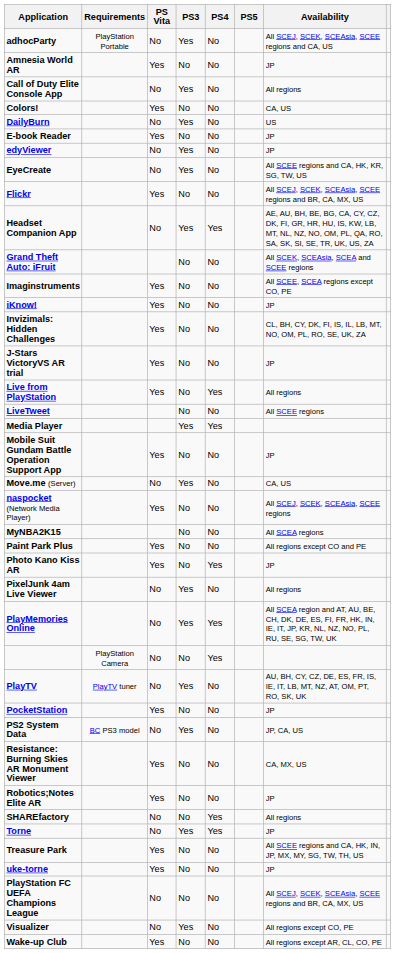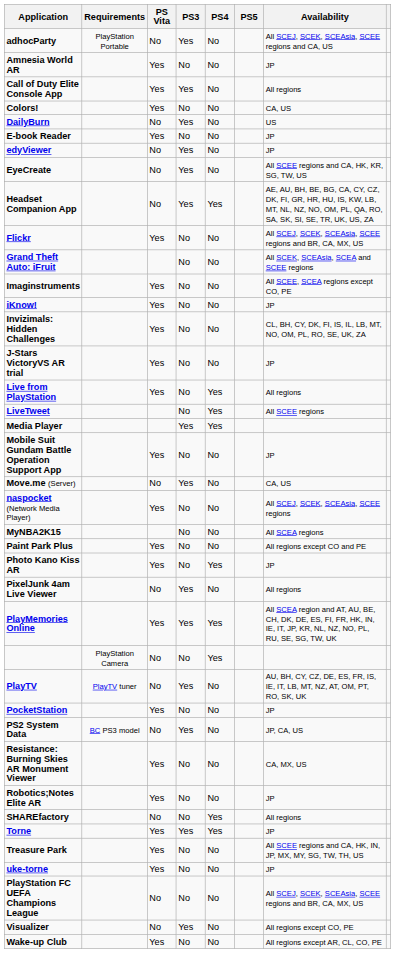 <table class="wikitable sortable" style="width:100%; font-size:92%;">
 <tr>
 <th style="width:20%;">Application</th>
 <th style="width:12%;">Requirements</th>
 <th style="width:8%;">PS Vita</th>
 <th style="width:8%;">PS3</th>
 <th style="width:8%;">PS4</th>
 <th style="width:8%;">PS5</th>
 <th style="width:44%;">Availability</th>
 <th class="unsortable"></th>
 </tr>
 <tr>
 <td><strong>adhocParty</strong></td>
 <td align=center><small>PlayStation Portable</small></td>
 <td> No</td>
 <td> Yes</td>
 <td> No</td>
 <td></td>
 <td><small>All <a href='#'>SCEJ</a>, <a href='#'>SCEK</a>, <a href='#'>SCEAsia</a>, <a href='#'>SCEE</a> regions and CA, US</small></td>
 <td></td>
 </tr>
 <tr>
 <td><strong>Amnesia World AR</strong></td>
 <td></td>
 <td> Yes</td>
 <td> No</td>
 <td> No</td>
 <td></td>
 <td><small>JP</small></td>
 <td></td>
 </tr>
 <tr>
 <td><strong>Call of Duty Elite Console App</strong></td>
 <td></td>
-<td> No</td>
+<td> Yes</td>
 <td> Yes</td>
 <td> No</td>
 <td></td>
 <td><small>All regions</small></td>
 <td></td>
 </tr>
 <tr>
 <td><strong>Colors!</strong></td>
 <td></td>
 <td> Yes</td>
 <td> No</td>
 <td> No</td>
 <td></td>
 <td><small>CA, US</small></td>
 <td></td>
 </tr>
 <tr>
 <td><strong><a href='#'>DailyBurn</a></strong></td>
 <td></td>
 <td> No</td>
 <td> Yes</td>
 <td> No</td>
 <td></td>
 <td><small>US</small></td>
 <td></td>
 </tr>
 <tr>
 <td id="E-book_Reader"><strong>E-book Reader</strong></td>
 <td></td>
 <td> Yes</td>
 <td> No</td>
 <td> No</td>
 <td></td>
 <td><small>JP</small></td>
 <td></td>
 </tr>
 <tr>
 <td><strong><a href='#'>edyViewer</a></strong></td>
 <td></td>
 <td> No</td>
 <td> Yes</td>
 <td> No</td>
 <td></td>
 <td><small>JP</small></td>
 <td></td>
 </tr>
 <tr>
 <td><strong>EyeCreate</strong></td>
 <td></td>
 <td> No</td>
 <td> Yes</td>
 <td> No</td>
 <td></td>
 <td><small>All <a href='#'>SCEE</a> regions and CA, HK, KR, SG, TW, US</small></td>
 <td></td>
 </tr>
 <tr>
+<td><strong>Headset Companion App</strong></td>
+<td></td>
+<td> No</td>
+<td> Yes</td>
+<td> Yes</td>
+<td></td>
+<td><small>AE, AU, BH, BE, BG, CA, CY, CZ, DK, FI, GR, HR, HU, IS, KW, LB, MT, NL, NZ, NO, OM, PL, QA, RO, SA, SK, SI, SE, TR, UK, US, ZA</small></td>
+<td></td>
+</tr>
+<tr>
 <td><strong><a href='#'>Flickr</a></strong></td>
 <td></td>
 <td> Yes</td>
 <td> No</td>
 <td> No</td>
 <td></td>
 <td><small>All <a href='#'>SCEJ</a>, <a href='#'>SCEK</a>, <a href='#'>SCEAsia</a>, <a href='#'>SCEE</a> regions and BR, CA, MX, US</small></td>
-<td></td>
-</tr>
-<tr>
-<td><strong>Headset Companion App</strong></td>
-<td></td>
-<td> No</td>
-<td> Yes</td>
-<td> Yes</td>
-<td></td>
-<td><small>AE, AU, BH, BE, BG, CA, CY, CZ, DK, FI, GR, HR, HU, IS, KW, LB, MT, NL, NZ, NO, OM, PL, QA, RO, SA, SK, SI, SE, TR, UK, US, ZA</small></td>
 <td></td>
 </tr>
 <tr>
 <td><strong><a href='#'>Grand Theft Auto: iFruit</a></strong></td>
 <td></td>
 <td></td>
 <td> No</td>
 <td> No</td>
 <td></td>
 <td><small>All <a href='#'>SCEK</a>, <a href='#'>SCEAsia</a>, <a href='#'>SCEA</a> and <a href='#'>SCEE</a> regions</small></td>
 <td></td>
 </tr>
 <tr>
 <td><strong>Imaginstruments</strong></td>
 <td></td>
 <td> Yes</td>
 <td> No</td>
 <td> No</td>
 <td></td>
 <td><small>All <a href='#'>SCEE</a>, <a href='#'>SCEA</a> regions except CO, PE</small></td>
 <td></td>
 </tr>
 <tr>
 <td><strong><a href='#'>iKnow!</a></strong></td>
 <td></td>
 <td> Yes</td>
 <td> No</td>
 <td> No</td>
 <td></td>
 <td><small>JP</small></td>
 <td></td>
 </tr>
 <tr>
 <td><strong>Invizimals: Hidden Challenges</strong></td>
 <td></td>
 <td> Yes</td>
 <td> No</td>
 <td> No</td>
 <td></td>
 <td><small>CL, BH, CY, DK, FI, IS, IL, LB, MT, NO, OM, PL, RO, SE, UK, ZA</small></td>
 <td></td>
 </tr>
 <tr>
 <td><strong>J-Stars VictoryVS AR trial</strong></td>
 <td></td>
 <td> Yes</td>
 <td> No</td>
 <td> No</td>
 <td></td>
 <td><small>JP</small></td>
 <td></td>
 </tr>
 <tr>
 <td><strong><a href='#'>Live from PlayStation</a></strong></td>
 <td></td>
 <td> Yes</td>
 <td> No</td>
 <td> Yes</td>
 <td></td>
 <td><small>All regions</small></td>
 <td></td>
 </tr>
 <tr>
 <td><strong><a href='#'>LiveTweet</a></strong></td>
 <td></td>
 <td></td>
 <td> No</td>
-<td> No</td>
+<td> Yes</td>
 <td></td>
 <td><small>All <a href='#'>SCEE</a> regions</small></td>
 <td></td>
 </tr>
 <tr>
 <td><strong>Media Player</strong></td>
 <td></td>
 <td></td>
 <td> Yes</td>
 <td> Yes</td>
 <td></td>
 <td></td>
 </tr>
 <tr>
 <td><strong>Mobile Suit Gundam Battle Operation Support App</strong></td>
 <td></td>
 <td> Yes</td>
 <td> No</td>
 <td> No</td>
 <td></td>
 <td><small>JP</small></td>
 <td></td>
 </tr>
 <tr>
 <td><strong>Move.me</strong> <small>(Server)</small></td>
 <td></td>
 <td> No</td>
 <td> Yes</td>
 <td> No</td>
 <td></td>
 <td><small>CA, US</small></td>
 <td></td>
 </tr>
 <tr>
 <td><strong><a href='#'>naspocket</a></strong> <small>(Network Media Player)</small></td>
 <td></td>
 <td> Yes</td>
 <td> No</td>
 <td> No</td>
 <td></td>
 <td><small>All <a href='#'>SCEJ</a>, <a href='#'>SCEK</a>, <a href='#'>SCEAsia</a>, <a href='#'>SCEE</a> regions</small></td>
 <td></td>
 </tr>
 <tr>
 <td><strong>MyNBA2K15</strong></td>
 <td></td>
 <td></td>
 <td> No</td>
 <td> No</td>
 <td></td>
 <td><small>All <a href='#'>SCEA</a> regions</small></td>
 <td></td>
 </tr>
 <tr>
 <td><strong>Paint Park Plus</strong></td>
 <td></td>
 <td> Yes</td>
 <td> No</td>
 <td> No</td>
 <td></td>
 <td><small>All regions except CO and PE</small></td>
 <td></td>
 </tr>
 <tr>
 <td><strong>Photo Kano Kiss AR</strong></td>
 <td></td>
 <td> Yes</td>
 <td> No</td>
 <td> Yes</td>
 <td></td>
 <td><small>JP</small></td>
 <td></td>
 </tr>
 <tr>
 <td><strong>PixelJunk 4am Live Viewer</strong></td>
 <td></td>
 <td> No</td>
 <td> Yes</td>
 <td> No</td>
 <td></td>
 <td><small>All regions</small></td>
 <td></td>
 </tr>
 <tr>
 <td><strong><a href='#'>PlayMemories Online</a></strong></td>
 <td></td>
-<td> No</td>
+<td> Yes</td>
 <td> Yes</td>
 <td> Yes</td>
 <td></td>
 <td><small>All <a href='#'>SCEA</a> region and AT, AU, BE, CH, DK, DE, ES, FI, FR, HK, IN, IE, IT, JP, KR, NL, NZ, NO, PL, RU, SE, SG, TW, UK</small></td>
 <td></td>
 </tr>
 <tr>
 <td></td>
 <td align=center><small>PlayStation Camera</small></td>
 <td> No</td>
 <td> No</td>
 <td> Yes</td>
 <td></td>
 <td></td>
 </tr>
 <tr>
 <td><strong><a href='#'>PlayTV</a></strong></td>
 <td align=center><small><a href='#'>PlayTV</a> tuner</small></td>
 <td> No</td>
 <td> Yes</td>
 <td> No</td>
 <td></td>
 <td><small>AU, BH, CY, CZ, DE, ES, FR, IS, IE, IT, LB, MT, NZ, AT, OM, PT, RO, SK, UK</small></td>
 <td></td>
 </tr>
 <tr>
 <td><strong><a href='#'>PocketStation</a></strong></td>
 <td></td>
 <td> Yes</td>
 <td> No</td>
 <td> No</td>
 <td></td>
 <td><small>JP</small></td>
 <td></td>
 </tr>
 <tr>
 <td><strong>PS2 System Data</strong></td>
 <td align=center><small><a href='#'>BC</a> PS3 model</small></td>
 <td> No</td>
 <td> Yes</td>
 <td> No</td>
 <td></td>
 <td><small>JP, CA, US</small></td>
 <td></td>
 </tr>
 <tr>
 <td><strong>Resistance: Burning Skies AR Monument Viewer</strong></td>
 <td></td>
 <td> Yes</td>
 <td> No</td>
 <td> No</td>
 <td></td>
 <td><small>CA, MX, US</small></td>
 <td></td>
 </tr>
 <tr>
 <td><strong>Robotics;Notes Elite AR</strong></td>
 <td></td>
 <td> Yes</td>
 <td> No</td>
 <td> No</td>
 <td></td>
 <td><small>JP</small></td>
 <td></td>
 </tr>
 <tr>
 <td><strong>SHAREfactory</strong></td>
 <td></td>
 <td> No</td>
 <td> No</td>
 <td> Yes</td>
 <td></td>
 <td><small>All regions</small></td>
 <td></td>
 </tr>
 <tr>
 <td><strong><a href='#'>Torne</a></strong></td>
 <td></td>
-<td> No</td>
+<td> Yes</td>
 <td> Yes</td>
 <td> Yes</td>
 <td></td>
 <td><small>JP</small></td>
 <td></td>
 </tr>
 <tr>
 <td><strong>Treasure Park</strong></td>
 <td></td>
 <td> Yes</td>
 <td> No</td>
 <td> No</td>
 <td></td>
 <td><small>All <a href='#'>SCEE</a> regions and CA, HK, IN, JP, MX, MY, SG, TW, TH, US</small></td>
 <td></td>
 </tr>
 <tr>
 <td><strong><a href='#'>uke-torne</a></strong></td>
 <td></td>
 <td> Yes</td>
 <td> No</td>
 <td> No</td>
 <td></td>
 <td><small>JP</small></td>
 <td></td>
 </tr>
 <tr>
 <td><strong>PlayStation FC UEFA Champions League</strong></td>
 <td></td>
 <td> No</td>
 <td> No</td>
 <td> No</td>
 <td></td>
 <td><small>All <a href='#'>SCEJ</a>, <a href='#'>SCEK</a>, <a href='#'>SCEAsia</a>, <a href='#'>SCEE</a> regions and BR, CA, MX, US</small></td>
 <td></td>
 </tr>
 <tr>
 <td><strong>Visualizer</strong></td>
 <td></td>
 <td> No</td>
 <td> Yes</td>
 <td> No</td>
 <td></td>
 <td><small>All regions except CO, PE</small></td>
 <td></td>
 </tr>
 <tr>
 <td><strong>Wake-up Club</strong></td>
 <td></td>
 <td> Yes</td>
 <td> No</td>
 <td> No</td>
 <td></td>
 <td><small>All regions except AR, CL, CO, PE</small></td>
 <td></td>
 </tr>
 </table>
